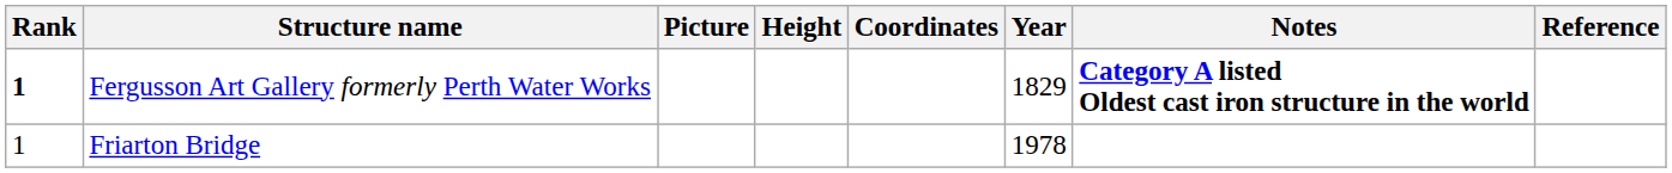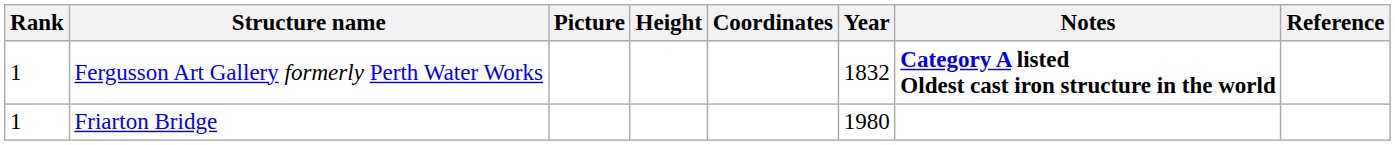 <table class="wikitable sortable" style="border:#999; background:#fff; text-align: font-size:85%">
 <tr>
 <th>Rank</th>
 <th>Structure name</th>
 <th>Picture</th>
 <th>Height</th>
 <th>Coordinates</th>
 <th>Year</th>
 <th>Notes</th>
 <th>Reference</th>
 </tr>
 <tr>
-<td><strong>1</strong></td>
+<td>1</td>
 <td><a href='#'>Fergusson Art Gallery</a> <em>formerly</em> <a href='#'>Perth Water Works</a></td>
 <td></td>
 <td></td>
 <td></td>
-<td>1829</td>
+<td>1832</td>
 <td><strong><a href='#'>Category A</a> listed<br>Oldest cast iron structure in the world</strong></td>
 <td></td>
 </tr>
 <tr>
 <td>1</td>
 <td><a href='#'>Friarton Bridge</a></td>
 <td></td>
 <td></td>
 <td></td>
-<td>1978</td>
+<td>1980</td>
 <td></td>
 <td></td>
 </tr>
 </table>
